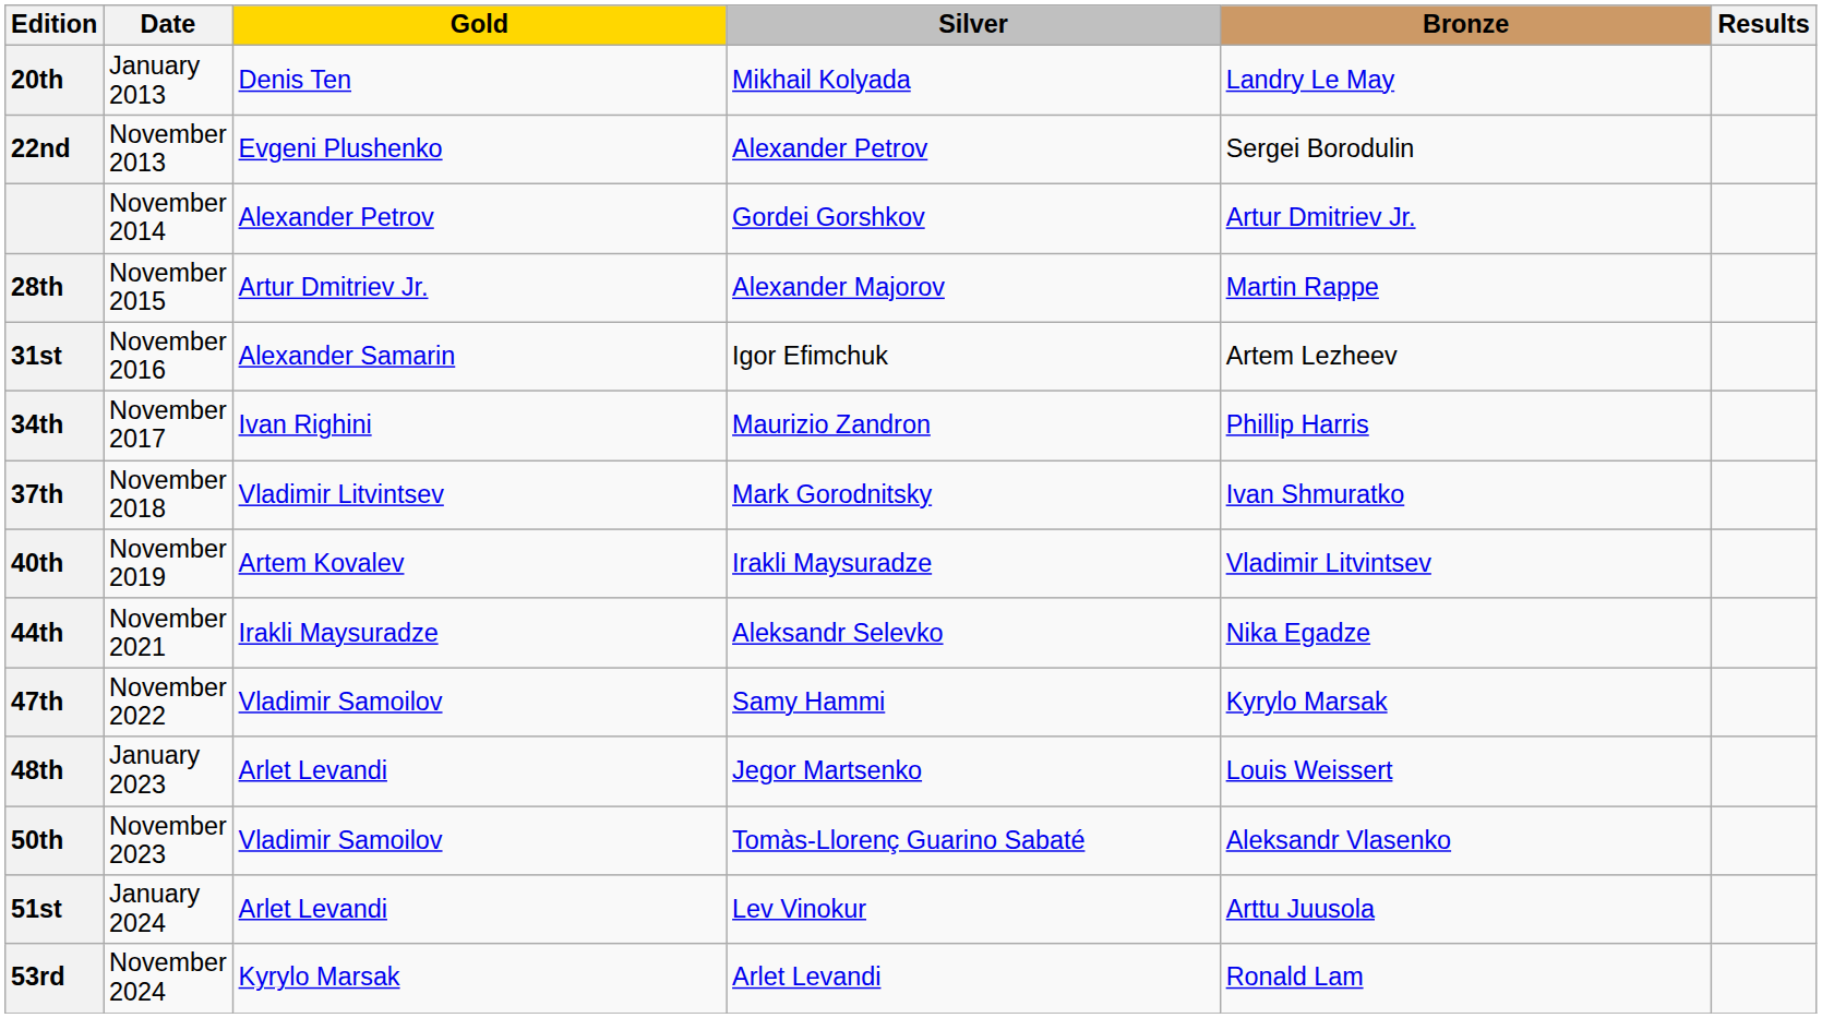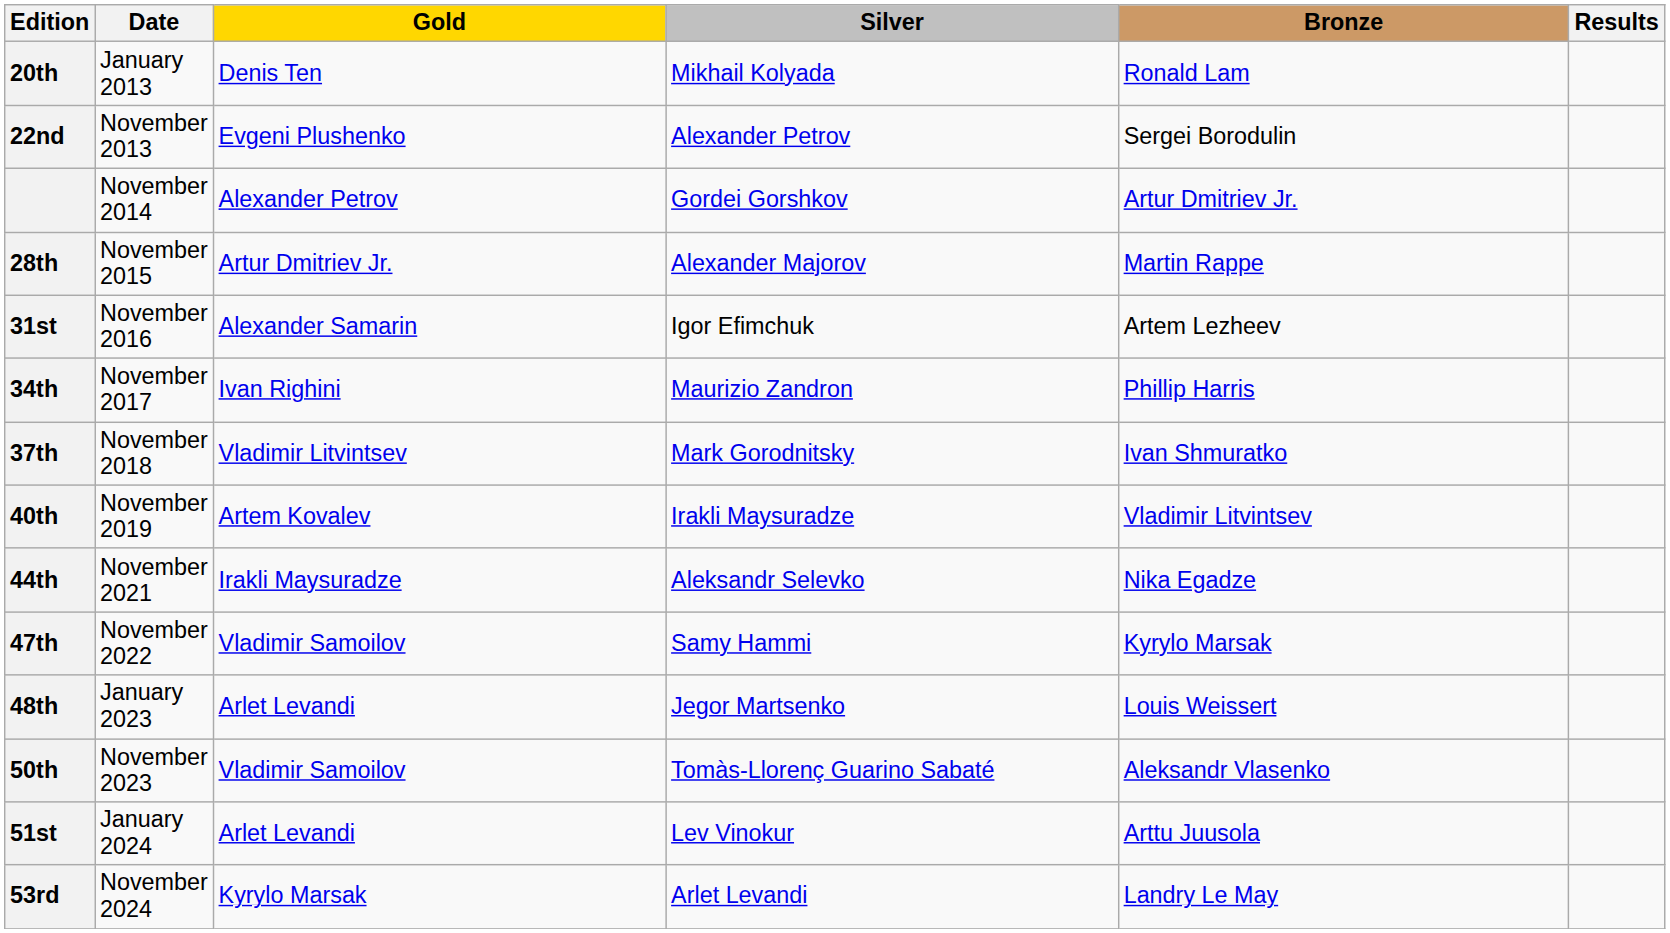 <table class="wikitable unsortable" style="text-align:left; width:90%;">
 <tr>
 <th scope="col" style="text-align:center;">Edition</th>
 <th scope="col" style="text-align:center;">Date</th>
 <td scope="col" style="text-align:center; width:30%; background:gold"><strong>Gold</strong></td>
 <td scope="col" style="text-align:center; width:30%; background:silver"><strong>Silver</strong></td>
 <td scope="col" style="text-align:center; width:30%; background:#c96"><strong>Bronze</strong></td>
 <th scope="col" style="text-align:center;">Results</th>
 </tr>
 <tr>
 <th scope="row" style="text-align:left">20th</th>
 <td>January 2013</td>
 <td> <a href='#'>Denis Ten</a></td>
 <td> <a href='#'>Mikhail Kolyada</a></td>
-<td> <a href='#'>Landry Le May</a></td>
+<td> <a href='#'>Ronald Lam</a></td>
 <td></td>
 </tr>
 <tr>
 <th scope="row" style="text-align:left">22nd</th>
 <td>November 2013</td>
 <td> <a href='#'>Evgeni Plushenko</a></td>
 <td> <a href='#'>Alexander Petrov</a></td>
 <td> Sergei Borodulin</td>
 <td></td>
 </tr>
 <tr>
 <th scope="row" style="text-align:left"></th>
 <td>November 2014</td>
 <td> <a href='#'>Alexander Petrov</a></td>
 <td> <a href='#'>Gordei Gorshkov</a></td>
 <td> <a href='#'>Artur Dmitriev Jr.</a></td>
 <td></td>
 </tr>
 <tr>
 <th scope="row" style="text-align:left">28th</th>
 <td>November 2015</td>
 <td> <a href='#'>Artur Dmitriev Jr.</a></td>
 <td> <a href='#'>Alexander Majorov</a></td>
 <td> <a href='#'>Martin Rappe</a></td>
 <td></td>
 </tr>
 <tr>
 <th scope="row" style="text-align:left">31st</th>
 <td>November 2016</td>
 <td> <a href='#'>Alexander Samarin</a></td>
 <td> Igor Efimchuk</td>
 <td> Artem Lezheev</td>
 <td></td>
 </tr>
 <tr>
 <th scope="row" style="text-align:left">34th</th>
 <td>November 2017</td>
 <td> <a href='#'>Ivan Righini</a></td>
 <td> <a href='#'>Maurizio Zandron</a></td>
 <td> <a href='#'>Phillip Harris</a></td>
 <td></td>
 </tr>
 <tr>
 <th scope="row" style="text-align:left">37th</th>
 <td>November 2018</td>
 <td> <a href='#'>Vladimir Litvintsev</a></td>
 <td> <a href='#'>Mark Gorodnitsky</a></td>
 <td> <a href='#'>Ivan Shmuratko</a></td>
 <td></td>
 </tr>
 <tr>
 <th scope="row" style="text-align:left">40th</th>
 <td>November 2019</td>
 <td> <a href='#'>Artem Kovalev</a></td>
 <td> <a href='#'>Irakli Maysuradze</a></td>
 <td> <a href='#'>Vladimir Litvintsev</a></td>
 <td></td>
 </tr>
 <tr>
 <th scope="row" style="text-align:left">44th</th>
 <td>November 2021</td>
 <td> <a href='#'>Irakli Maysuradze</a></td>
 <td> <a href='#'>Aleksandr Selevko</a></td>
 <td> <a href='#'>Nika Egadze</a></td>
 <td></td>
 </tr>
 <tr>
 <th scope="row" style="text-align:left">47th</th>
 <td>November 2022</td>
 <td> <a href='#'>Vladimir Samoilov</a></td>
 <td> <a href='#'>Samy Hammi</a></td>
 <td> <a href='#'>Kyrylo Marsak</a></td>
 <td></td>
 </tr>
 <tr>
 <th scope="row" style="text-align:left">48th</th>
 <td>January 2023</td>
 <td> <a href='#'>Arlet Levandi</a></td>
 <td> <a href='#'>Jegor Martsenko</a></td>
 <td> <a href='#'>Louis Weissert</a></td>
 <td></td>
 </tr>
 <tr>
 <th scope="row" style="text-align:left">50th</th>
 <td>November 2023</td>
 <td> <a href='#'>Vladimir Samoilov</a></td>
 <td> <a href='#'>Tomàs-Llorenç Guarino Sabaté</a></td>
 <td> <a href='#'>Aleksandr Vlasenko</a></td>
 <td></td>
 </tr>
 <tr>
 <th scope="row" style="text-align:left">51st</th>
 <td>January 2024</td>
 <td> <a href='#'>Arlet Levandi</a></td>
 <td> <a href='#'>Lev Vinokur</a></td>
 <td> <a href='#'>Arttu Juusola</a></td>
 <td></td>
 </tr>
 <tr>
 <th scope="row" style="text-align:left">53rd</th>
 <td>November 2024</td>
 <td> <a href='#'>Kyrylo Marsak</a></td>
 <td> <a href='#'>Arlet Levandi</a></td>
-<td> <a href='#'>Ronald Lam</a></td>
+<td> <a href='#'>Landry Le May</a></td>
 <td></td>
 </tr>
 </table>
